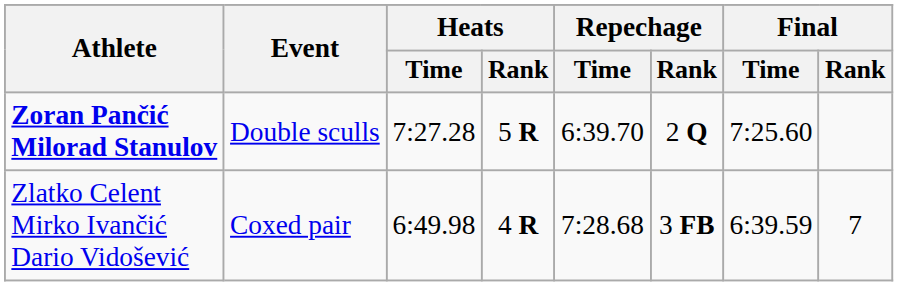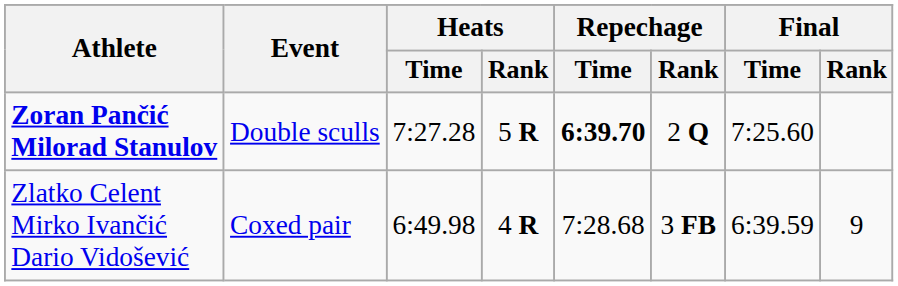 <table class="wikitable" style="font-size:90%">
 <tr>
 <th rowspan=2>Athlete</th>
 <th rowspan=2>Event</th>
 <th colspan=2>Heats</th>
 <th colspan=2>Repechage</th>
 <th colspan=2>Final</th>
 </tr>
 <tr style="font-size:95%">
 <th>Time</th>
 <th>Rank</th>
 <th>Time</th>
 <th>Rank</th>
 <th>Time</th>
 <th>Rank</th>
 </tr>
 <tr align=center>
 <td align=left><strong><a href='#'>Zoran Pančić</a><br><a href='#'>Milorad Stanulov</a></strong></td>
 <td align=left><a href='#'>Double sculls</a></td>
 <td>7:27.28</td>
 <td>5 <strong>R</strong></td>
-<td>6:39.70</td>
+<td><strong>6:39.70</strong></td>
 <td>2 <strong>Q</strong></td>
 <td>7:25.60</td>
 <td></td>
 </tr>
 <tr align=center>
 <td align=left><a href='#'>Zlatko Celent</a><br><a href='#'>Mirko Ivančić</a><br><a href='#'>Dario Vidošević</a></td>
 <td align=left><a href='#'>Coxed pair</a></td>
 <td>6:49.98</td>
 <td>4 <strong>R</strong></td>
 <td>7:28.68</td>
 <td>3 <strong>FB</strong></td>
 <td>6:39.59</td>
-<td>7</td>
+<td>9</td>
 </tr>
 </table>
